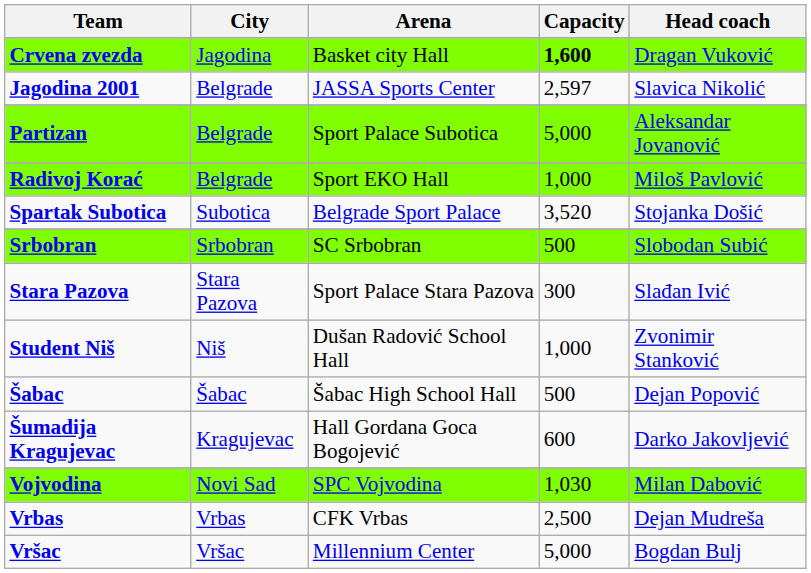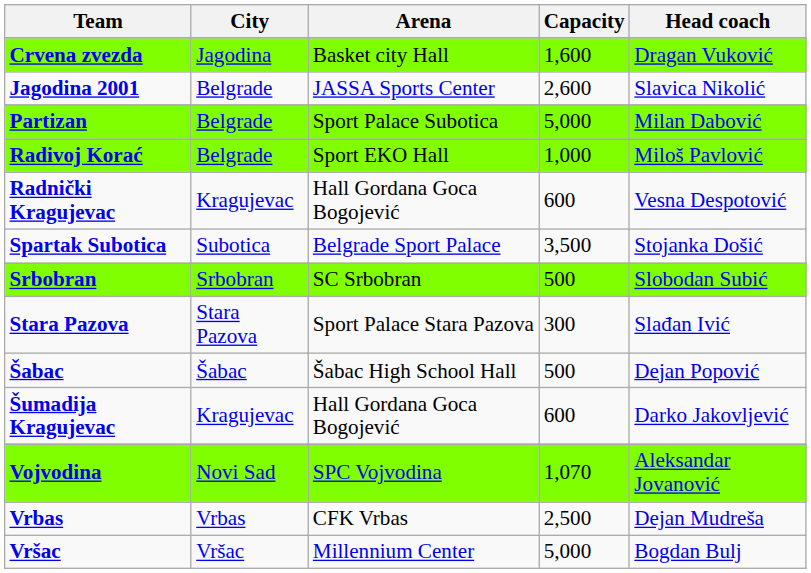 <table class="wikitable sortable">
 <tr>
 <th>Team</th>
 <th>City</th>
 <th>Arena</th>
 <th>Capacity</th>
 <th>Head coach</th>
 </tr>
 <tr>
 </tr>
 <tr bgcolor="#7fff00">
 <td><strong><a href='#'>Crvena zvezda</a></strong></td>
 <td><a href='#'>Jagodina</a></td>
 <td>Basket city Hall</td>
-<td><strong>1,600</strong></td>
+<td>1,600</td>
 <td><a href='#'>Dragan Vuković</a></td>
 </tr>
 <tr>
 <td><strong><a href='#'>Jagodina 2001</a></strong></td>
 <td><a href='#'>Belgrade</a></td>
 <td><a href='#'>JASSA Sports Center</a></td>
-<td>2,597</td>
+<td>2,600</td>
 <td><a href='#'>Slavica Nikolić</a></td>
 </tr>
 <tr>
 </tr>
 <tr bgcolor="#7fff00">
 <td><strong><a href='#'>Partizan</a></strong></td>
 <td><a href='#'>Belgrade</a></td>
 <td>Sport Palace Subotica</td>
 <td>5,000</td>
-<td><a href='#'>Aleksandar Jovanović</a></td>
+<td><a href='#'>Milan Dabović</a></td>
 </tr>
 <tr>
 </tr>
 <tr bgcolor="#7fff00">
 <td><strong><a href='#'>Radivoj Korać</a></strong></td>
 <td><a href='#'>Belgrade</a></td>
 <td>Sport EKO Hall</td>
 <td>1,000</td>
 <td><a href='#'>Miloš Pavlović</a></td>
 </tr>
 <tr>
+<td><strong><a href='#'>Radnički Kragujevac</a></strong></td>
+<td><a href='#'>Kragujevac</a></td>
+<td>Hall Gordana Goca Bogojević</td>
+<td>600</td>
+<td><a href='#'>Vesna Despotović</a></td>
+</tr>
+<tr>
 <td><strong><a href='#'>Spartak Subotica</a></strong></td>
 <td><a href='#'>Subotica</a></td>
 <td><a href='#'>Belgrade Sport Palace</a></td>
-<td>3,520</td>
+<td>3,500</td>
 <td><a href='#'>Stojanka Došić</a></td>
 </tr>
 <tr>
 </tr>
 <tr bgcolor="#7fff00">
 <td><strong><a href='#'>Srbobran</a></strong></td>
 <td><a href='#'>Srbobran</a></td>
 <td>SC Srbobran</td>
 <td>500</td>
 <td><a href='#'>Slobodan Subić</a></td>
 </tr>
 <tr>
 <td><strong><a href='#'>Stara Pazova</a></strong></td>
 <td><a href='#'>Stara Pazova</a></td>
 <td>Sport Palace Stara Pazova</td>
 <td>300</td>
 <td><a href='#'>Slađan Ivić</a></td>
-</tr>
-<tr>
-<td><strong><a href='#'>Student Niš</a></strong></td>
-<td><a href='#'>Niš</a></td>
-<td>Dušan Radović School Hall</td>
-<td>1,000</td>
-<td><a href='#'>Zvonimir Stanković</a></td>
 </tr>
 <tr>
 <td><strong><a href='#'>Šabac</a></strong></td>
 <td><a href='#'>Šabac</a></td>
 <td>Šabac High School Hall</td>
 <td>500</td>
 <td><a href='#'>Dejan Popović</a></td>
 </tr>
 <tr>
 <td><strong><a href='#'>Šumadija Kragujevac</a></strong></td>
 <td><a href='#'>Kragujevac</a></td>
 <td>Hall Gordana Goca Bogojević</td>
 <td>600</td>
 <td><a href='#'>Darko Jakovljević</a></td>
 </tr>
 <tr>
 </tr>
 <tr bgcolor="#7fff00">
 <td><strong><a href='#'>Vojvodina</a></strong></td>
 <td><a href='#'>Novi Sad</a></td>
 <td><a href='#'>SPC Vojvodina</a></td>
-<td>1,030</td>
-<td><a href='#'>Milan Dabović</a></td>
+<td>1,070</td>
+<td><a href='#'>Aleksandar Jovanović</a></td>
 </tr>
 <tr>
 <td><strong><a href='#'>Vrbas</a></strong></td>
 <td><a href='#'>Vrbas</a></td>
 <td>CFK Vrbas</td>
 <td>2,500</td>
 <td><a href='#'>Dejan Mudreša</a></td>
 </tr>
 <tr>
 <td><strong><a href='#'>Vršac</a></strong></td>
 <td><a href='#'>Vršac</a></td>
 <td><a href='#'>Millennium Center</a></td>
 <td>5,000</td>
 <td><a href='#'>Bogdan Bulj</a></td>
 </tr>
 </table>
